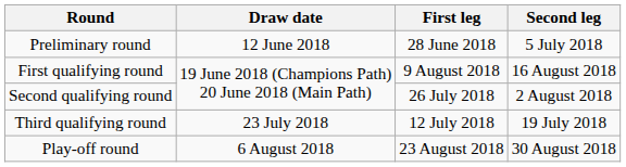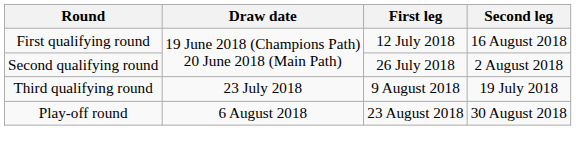 <table class="wikitable" style="text-align:center">
 <tr>
 <th>Round</th>
 <th>Draw date</th>
 <th>First leg</th>
 <th>Second leg</th>
 </tr>
 <tr>
-<td>Preliminary round</td>
-<td>12 June 2018</td>
-<td>28 June 2018</td>
-<td>5 July 2018</td>
-</tr>
-<tr>
 <td>First qualifying round</td>
 <td rowspan=2>19 June 2018 (Champions Path)<br>20 June 2018 (Main Path)</td>
-<td>9 August 2018</td>
+<td>12 July 2018</td>
 <td>16 August 2018</td>
 </tr>
 <tr>
 <td>Second qualifying round</td>
 <td>26 July 2018</td>
 <td>2 August 2018</td>
 </tr>
 <tr>
 <td>Third qualifying round</td>
 <td>23 July 2018</td>
-<td>12 July 2018</td>
+<td>9 August 2018</td>
 <td>19 July 2018</td>
 </tr>
 <tr>
 <td>Play-off round</td>
 <td>6 August 2018</td>
 <td>23 August 2018</td>
 <td>30 August 2018</td>
 </tr>
 </table>
